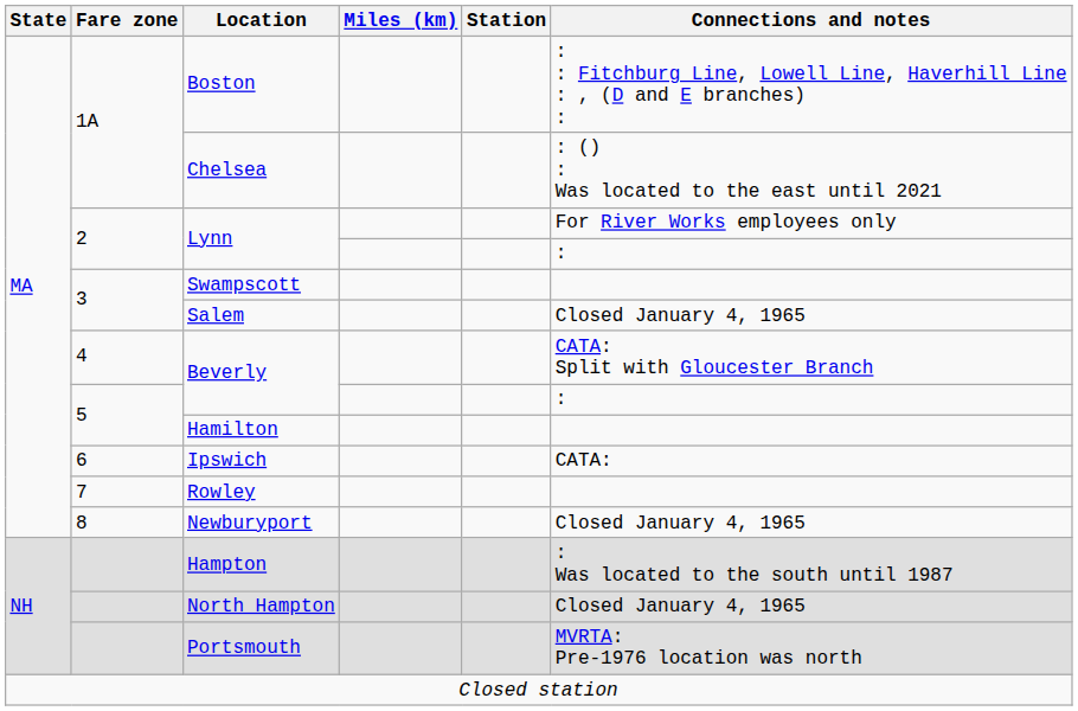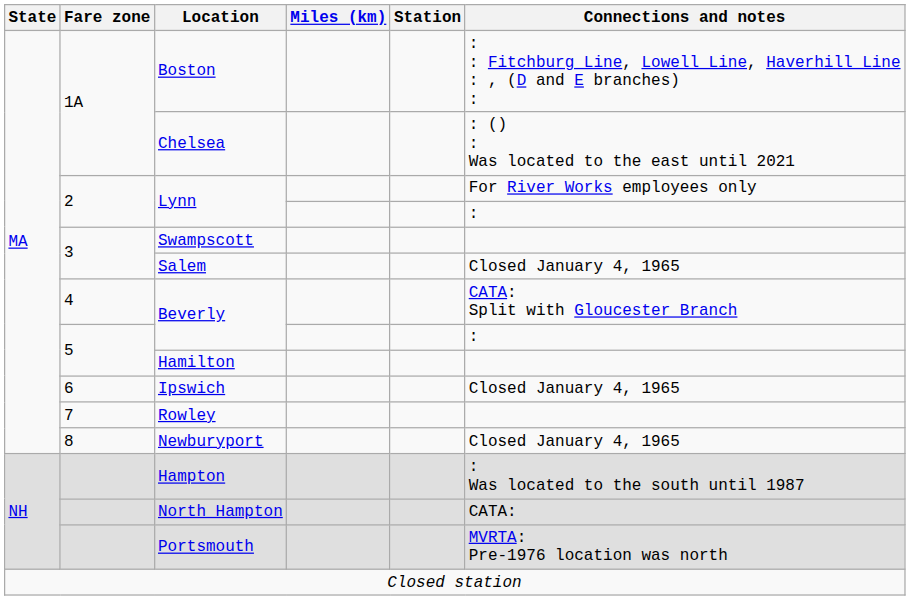 <table class="wikitable">
 <tr>
 <th>State</th>
 <th>Fare zone</th>
 <th>Location</th>
 <th><a href='#'>Miles (km)</a></th>
 <th>Station</th>
 <th>Connections and notes</th>
 </tr>
 <tr>
 <td rowspan=12><a href='#'>MA</a></td>
 <td rowspan="2">1A</td>
 <td><a href='#'>Boston</a></td>
 <td></td>
 <td> </td>
 <td>: <br>: <a href='#'>Fitchburg Line</a>, <a href='#'>Lowell Line</a>, <a href='#'>Haverhill Line</a><br>: ,  (<a href='#'>D</a> and <a href='#'>E</a> branches)<br>: <br> </td>
 </tr>
 <tr>
 <td><a href='#'>Chelsea</a></td>
 <td></td>
 <td> </td>
 <td>:  ()<br>: <br>Was located  to the east until 2021</td>
 </tr>
 <tr>
 <td rowspan="2">2</td>
 <td rowspan="2"><a href='#'>Lynn</a></td>
 <td></td>
 <td></td>
 <td>For <a href='#'>River Works</a> employees only</td>
 </tr>
 <tr>
 <td></td>
 <td> </td>
 <td>: </td>
 </tr>
 <tr>
 <td rowspan="2">3</td>
 <td><a href='#'>Swampscott</a></td>
 <td></td>
 <td> </td>
 <td></td>
 </tr>
 <tr>
 <td><a href='#'>Salem</a></td>
 <td></td>
 <td> </td>
 <td>Closed January 4, 1965</td>
 </tr>
 <tr>
 <td>4</td>
 <td rowspan="2"><a href='#'>Beverly</a></td>
 <td></td>
 <td> </td>
 <td> <a href='#'>CATA</a>: <br>Split with <a href='#'>Gloucester Branch</a></td>
 </tr>
 <tr>
 <td rowspan="2">5</td>
 <td></td>
 <td> </td>
 <td>: </td>
 </tr>
 <tr>
 <td><a href='#'>Hamilton</a></td>
 <td></td>
 <td> </td>
 <td></td>
 </tr>
 <tr>
 <td>6</td>
 <td><a href='#'>Ipswich</a></td>
 <td></td>
 <td> </td>
-<td> CATA: </td>
+<td>Closed January 4, 1965</td>
 </tr>
 <tr>
 <td>7</td>
 <td><a href='#'>Rowley</a></td>
 <td></td>
 <td> </td>
 <td></td>
 </tr>
 <tr>
 <td>8</td>
 <td><a href='#'>Newburyport</a></td>
 <td></td>
 <td> </td>
 <td>Closed January 4, 1965</td>
 </tr>
 <tr bgcolor=dfdfdf>
 <td rowspan=3><a href='#'>NH</a></td>
 <td></td>
 <td><a href='#'>Hampton</a></td>
 <td></td>
 <td></td>
 <td>: <br>Was located  to the south until 1987</td>
 </tr>
 <tr bgcolor=dfdfdf>
 <td></td>
 <td><a href='#'>North Hampton</a></td>
 <td></td>
 <td></td>
-<td>Closed January 4, 1965</td>
+<td> CATA: </td>
 </tr>
 <tr bgcolor=dfdfdf>
 <td></td>
 <td><a href='#'>Portsmouth</a></td>
 <td></td>
 <td></td>
 <td> <a href='#'>MVRTA</a>: <br>Pre-1976 location was  north</td>
 </tr>
 <tr>
 <td colspan=6 align=center><em> Closed station</em></td>
 </tr>
 </table>
